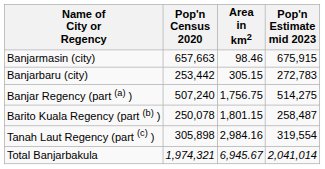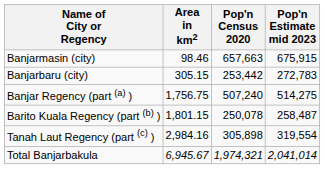 <table class="sortable wikitable">
 <tr>
 <th>Name of<br>City or<br>Regency</th>
+<th>Area <br> in<br>km<sup>2</sup></th>
 <th>Pop'n<br>Census<br>2020</th>
-<th>Area <br> in<br>km<sup>2</sup></th>
 <th>Pop'n<br>Estimate<br> mid 2023</th>
 </tr>
 <tr>
 <td>Banjarmasin (city)</td>
+<td align="right">98.46</td>
 <td align="right">657,663</td>
-<td align="right">98.46</td>
 <td align="right">675,915</td>
 </tr>
 <tr>
 <td>Banjarbaru (city)</td>
+<td align="right">305.15</td>
 <td align="right">253,442</td>
-<td align="right">305.15</td>
 <td align="right">272,783</td>
 </tr>
 <tr>
 <td>Banjar Regency (part <sup>(a)</sup> )</td>
+<td align="right">1,756.75</td>
 <td align="right">507,240</td>
-<td align="right">1,756.75</td>
 <td align="right">514,275</td>
 </tr>
 <tr>
 <td>Barito Kuala Regency (part <sup>(b)</sup> )</td>
+<td align="right">1,801.15</td>
 <td align="right">250,078</td>
-<td align="right">1,801.15</td>
 <td align="right">258,487</td>
 </tr>
 <tr>
 <td>Tanah Laut Regency (part <sup>(c)</sup> )</td>
+<td align="right">2,984.16</td>
 <td align="right">305,898</td>
-<td align="right">2,984.16</td>
 <td align="right">319,554</td>
 </tr>
 <tr>
 <td>Total Banjarbakula</td>
+<td align="right"><em>6,945.67</em></td>
 <td align="right"><em>1,974,321</em></td>
-<td align="right"><em>6,945.67</em></td>
 <td align="right"><em>2,041,014</em></td>
 </tr>
 </table>
